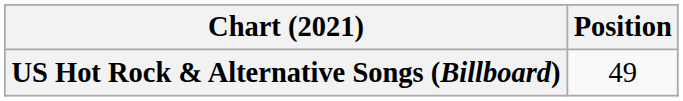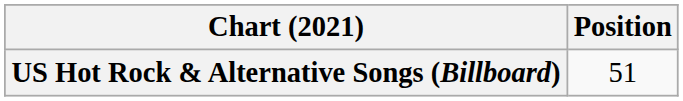 <table class="wikitable plainrowheaders" style="text-align:center">
 <tr>
 <th scope="col">Chart (2021)</th>
 <th scope="col">Position</th>
 </tr>
 <tr>
 <th scope="row">US Hot Rock & Alternative Songs (<em>Billboard</em>)</th>
-<td>49</td>
+<td>51</td>
 </tr>
 </table>
